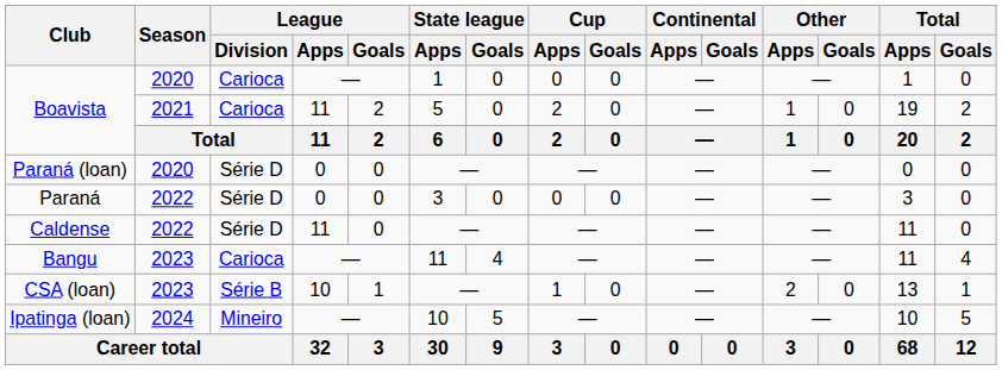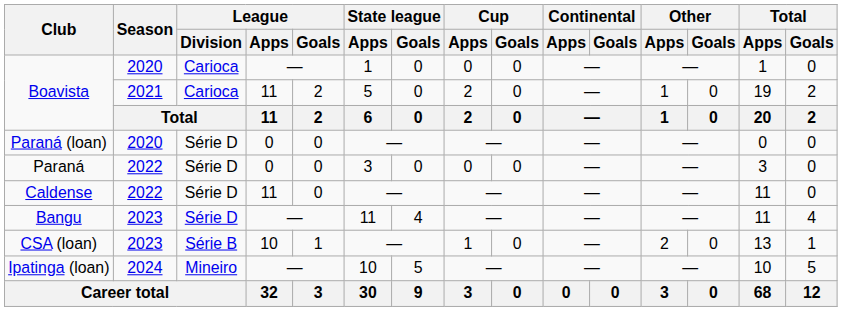 <table class="wikitable" style="text-align:center">
 <tr>
 <th rowspan="2">Club</th>
 <th rowspan="2">Season</th>
 <th colspan="3">League</th>
 <th colspan="2">State league</th>
 <th colspan="2">Cup</th>
 <th colspan="2">Continental</th>
 <th colspan="2">Other</th>
 <th colspan="2">Total</th>
 </tr>
 <tr>
 <th>Division</th>
 <th>Apps</th>
 <th>Goals</th>
 <th>Apps</th>
 <th>Goals</th>
 <th>Apps</th>
 <th>Goals</th>
 <th>Apps</th>
 <th>Goals</th>
 <th>Apps</th>
 <th>Goals</th>
 <th>Apps</th>
 <th>Goals</th>
 </tr>
 <tr>
 <td rowspan="3"><a href='#'>Boavista</a></td>
 <td><a href='#'>2020</a></td>
 <td><a href='#'>Carioca</a></td>
 <td colspan="2">—</td>
 <td>1</td>
 <td>0</td>
 <td>0</td>
 <td>0</td>
 <td colspan="2">—</td>
 <td colspan="2">—</td>
 <td>1</td>
 <td>0</td>
 </tr>
 <tr>
 <td><a href='#'>2021</a></td>
 <td><a href='#'>Carioca</a></td>
 <td>11</td>
 <td>2</td>
 <td>5</td>
 <td>0</td>
 <td>2</td>
 <td>0</td>
 <td colspan="2">—</td>
 <td>1</td>
 <td>0</td>
 <td>19</td>
 <td>2</td>
 </tr>
 <tr>
 <th colspan="2">Total</th>
 <th>11</th>
 <th>2</th>
 <th>6</th>
 <th>0</th>
 <th>2</th>
 <th>0</th>
 <th colspan="2">—</th>
 <th>1</th>
 <th>0</th>
 <th>20</th>
 <th>2</th>
 </tr>
 <tr>
 <td><a href='#'>Paraná</a> (loan)</td>
 <td><a href='#'>2020</a></td>
 <td>Série D</td>
 <td>0</td>
 <td>0</td>
 <td colspan="2">—</td>
 <td colspan="2">—</td>
 <td colspan="2">—</td>
 <td colspan="2">—</td>
 <td>0</td>
 <td>0</td>
 </tr>
 <tr>
 <td>Paraná</td>
 <td><a href='#'>2022</a></td>
 <td>Série D</td>
 <td>0</td>
 <td>0</td>
 <td>3</td>
 <td>0</td>
 <td>0</td>
 <td>0</td>
 <td colspan="2">—</td>
 <td colspan="2">—</td>
 <td>3</td>
 <td>0</td>
 </tr>
 <tr>
 <td><a href='#'>Caldense</a></td>
 <td><a href='#'>2022</a></td>
 <td>Série D</td>
 <td>11</td>
 <td>0</td>
 <td colspan="2">—</td>
 <td colspan="2">—</td>
 <td colspan="2">—</td>
 <td colspan="2">—</td>
 <td>11</td>
 <td>0</td>
 </tr>
 <tr>
 <td><a href='#'>Bangu</a></td>
 <td><a href='#'>2023</a></td>
-<td><a href='#'>Carioca</a></td>
+<td><a href='#'>Série D</a></td>
 <td colspan="2">—</td>
 <td>11</td>
 <td>4</td>
 <td colspan="2">—</td>
 <td colspan="2">—</td>
 <td colspan="2">—</td>
 <td>11</td>
 <td>4</td>
 </tr>
 <tr>
 <td><a href='#'>CSA</a> (loan)</td>
 <td><a href='#'>2023</a></td>
 <td><a href='#'>Série B</a></td>
 <td>10</td>
 <td>1</td>
 <td colspan="2">—</td>
 <td>1</td>
 <td>0</td>
 <td colspan="2">—</td>
 <td>2</td>
 <td>0</td>
 <td>13</td>
 <td>1</td>
 </tr>
 <tr>
 <td><a href='#'>Ipatinga</a> (loan)</td>
 <td><a href='#'>2024</a></td>
 <td><a href='#'>Mineiro</a></td>
 <td colspan="2">—</td>
 <td>10</td>
 <td>5</td>
 <td colspan="2">—</td>
 <td colspan="2">—</td>
 <td colspan="2">—</td>
 <td>10</td>
 <td>5</td>
 </tr>
 <tr>
 <th colspan="3">Career total</th>
 <th>32</th>
 <th>3</th>
 <th>30</th>
 <th>9</th>
 <th>3</th>
 <th>0</th>
 <th>0</th>
 <th>0</th>
 <th>3</th>
 <th>0</th>
 <th>68</th>
 <th>12</th>
 </tr>
 </table>
